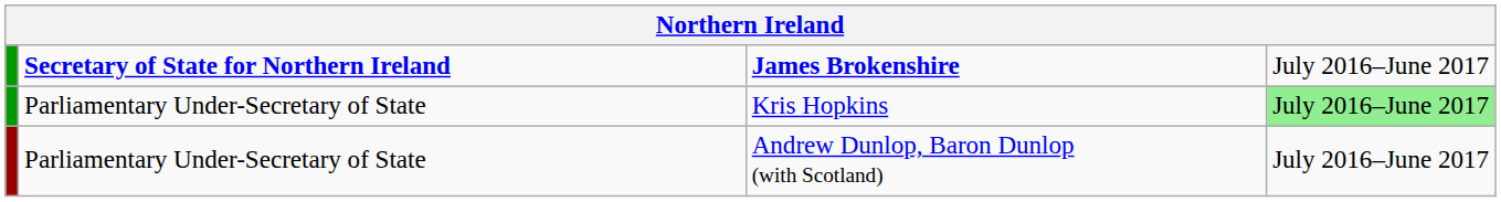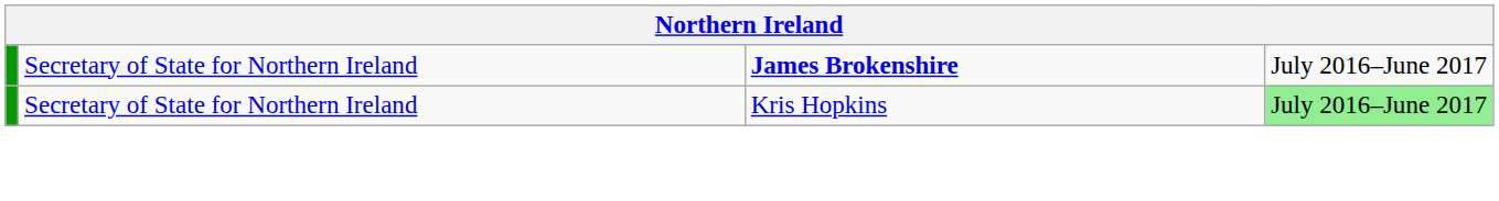 <table class="wikitable">
 <tr>
 <th colspan="4"><a href='#'>Northern Ireland</a></th>
 </tr>
 <tr>
 <td style="width:1px; background:#090;"></td>
-<td style="width: 450px;"><strong><a href='#'>Secretary of State for Northern Ireland</a></strong></td>
+<td style="width: 450px;"><a href='#'>Secretary of State for Northern Ireland</a></td>
 <td style="width: 320px;"><strong><a href='#'>James Brokenshire</a></strong></td>
 <td>July 2016–June 2017</td>
 </tr>
 <tr>
 <td style="width:1px; background:#090;"></td>
-<td>Parliamentary Under-Secretary of State</td>
+<td style="width: 450px;"><a href='#'>Secretary of State for Northern Ireland</a></td>
 <td><a href='#'>Kris Hopkins</a></td>
 <td style="background: lightgreen;">July 2016–June 2017</td>
 </tr>
-<tr>
-<td style="width:1px; background:#900;"></td>
-<td>Parliamentary Under-Secretary of State</td>
-<td><a href='#'>Andrew Dunlop, Baron Dunlop</a><br><small>(with Scotland)</small></td>
-<td>July 2016–June 2017</td>
-</tr>
 </table>
